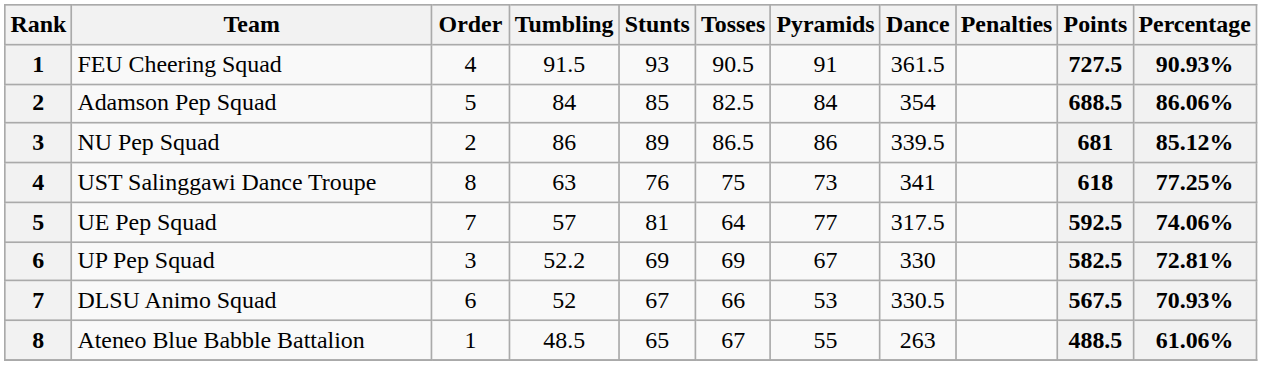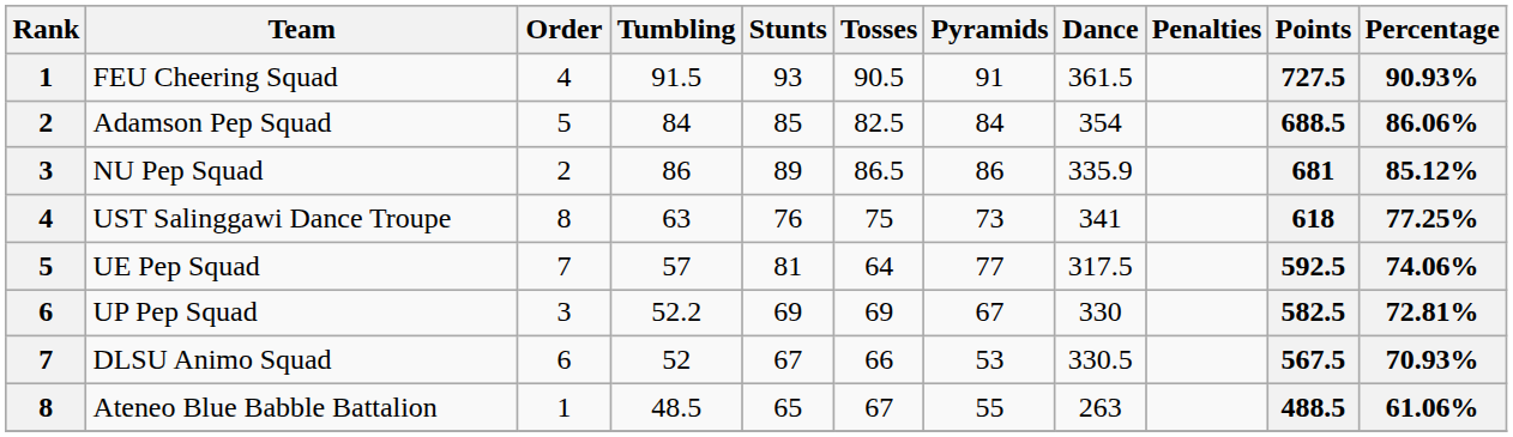 <table class="wikitable sortable" style="font-size:90%; text-align:center;">
 <tr>
 <th style="width:30px;">Rank</th>
 <th style="width:210px;">Team</th>
 <th style="width:40px;">Order</th>
 <th>Tumbling</th>
 <th>Stunts</th>
 <th>Tosses</th>
 <th>Pyramids</th>
 <th>Dance</th>
 <th>Penalties</th>
 <th>Points</th>
 <th>Percentage</th>
 </tr>
 <tr>
 <th>1</th>
 <td align=left> FEU Cheering Squad</td>
 <td>4</td>
 <td>91.5</td>
 <td>93</td>
 <td>90.5</td>
 <td>91</td>
 <td>361.5</td>
 <td></td>
 <th>727.5</th>
 <th>90.93%</th>
 </tr>
 <tr>
 <th>2</th>
 <td align=left> Adamson Pep Squad</td>
 <td>5</td>
 <td>84</td>
 <td>85</td>
 <td>82.5</td>
 <td>84</td>
 <td>354</td>
 <td></td>
 <th>688.5</th>
 <th>86.06%</th>
 </tr>
 <tr>
 <th>3</th>
 <td align=left> NU Pep Squad</td>
 <td>2</td>
 <td>86</td>
 <td>89</td>
 <td>86.5</td>
 <td>86</td>
-<td>339.5</td>
+<td>335.9</td>
 <td></td>
 <th>681</th>
 <th>85.12%</th>
 </tr>
 <tr>
 <th>4</th>
 <td align=left> UST Salinggawi Dance Troupe</td>
 <td>8</td>
 <td>63</td>
 <td>76</td>
 <td>75</td>
 <td>73</td>
 <td>341</td>
 <td></td>
 <th>618</th>
 <th>77.25%</th>
 </tr>
 <tr>
 <th>5</th>
 <td align=left> UE Pep Squad</td>
 <td>7</td>
 <td>57</td>
 <td>81</td>
 <td>64</td>
 <td>77</td>
 <td>317.5</td>
 <td></td>
 <th>592.5</th>
 <th>74.06%</th>
 </tr>
 <tr>
 <th>6</th>
 <td align=left> UP Pep Squad</td>
 <td>3</td>
 <td>52.2</td>
 <td>69</td>
 <td>69</td>
 <td>67</td>
 <td>330</td>
 <td></td>
 <th>582.5</th>
 <th>72.81%</th>
 </tr>
 <tr>
 <th>7</th>
 <td align=left> DLSU Animo Squad</td>
 <td>6</td>
 <td>52</td>
 <td>67</td>
 <td>66</td>
 <td>53</td>
 <td>330.5</td>
 <td></td>
 <th>567.5</th>
 <th>70.93%</th>
 </tr>
 <tr>
 <th>8</th>
 <td align=left> Ateneo Blue Babble Battalion</td>
 <td>1</td>
 <td>48.5</td>
 <td>65</td>
 <td>67</td>
 <td>55</td>
 <td>263</td>
 <td></td>
 <th>488.5</th>
 <th>61.06%</th>
 </tr>
 <tr>
 </tr>
 </table>
